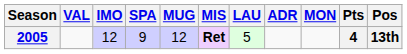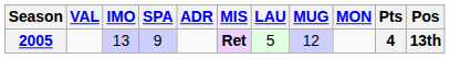 <table class="wikitable" style="font-size:90%">
 <tr>
 <th valign="middle">Season</th>
 <th><a href='#'>VAL</a><br></th>
 <th><a href='#'>IMO</a><br></th>
 <th><a href='#'>SPA</a><br></th>
-<th><a href='#'>MUG</a><br></th>
+<th><a href='#'>ADR</a><br></th>
 <th><a href='#'>MIS</a><br></th>
 <th><a href='#'>LAU</a><br></th>
-<th><a href='#'>ADR</a><br></th>
+<th><a href='#'>MUG</a><br></th>
 <th><a href='#'>MON</a><br></th>
 <th valign="middle">Pts</th>
 <th valign="middle">Pos</th>
 </tr>
 <tr align="center">
 <th><a href='#'>2005</a></th>
 <td></td>
-<td style="background:#CFCFFF;">12</td>
+<td style="background:#CFCFFF;">13</td>
 <td style="background:#CFCFFF;">9</td>
-<td style="background:#CFCFFF;">12</td>
+<td></td>
 <td style="background:#EFCFFF;"><strong>Ret</strong></td>
 <td style="background:#DFFFDF;">5</td>
-<td></td>
+<td style="background:#CFCFFF;">12</td>
 <td></td>
 <th>4</th>
 <th>13th</th>
 </tr>
 </table>
